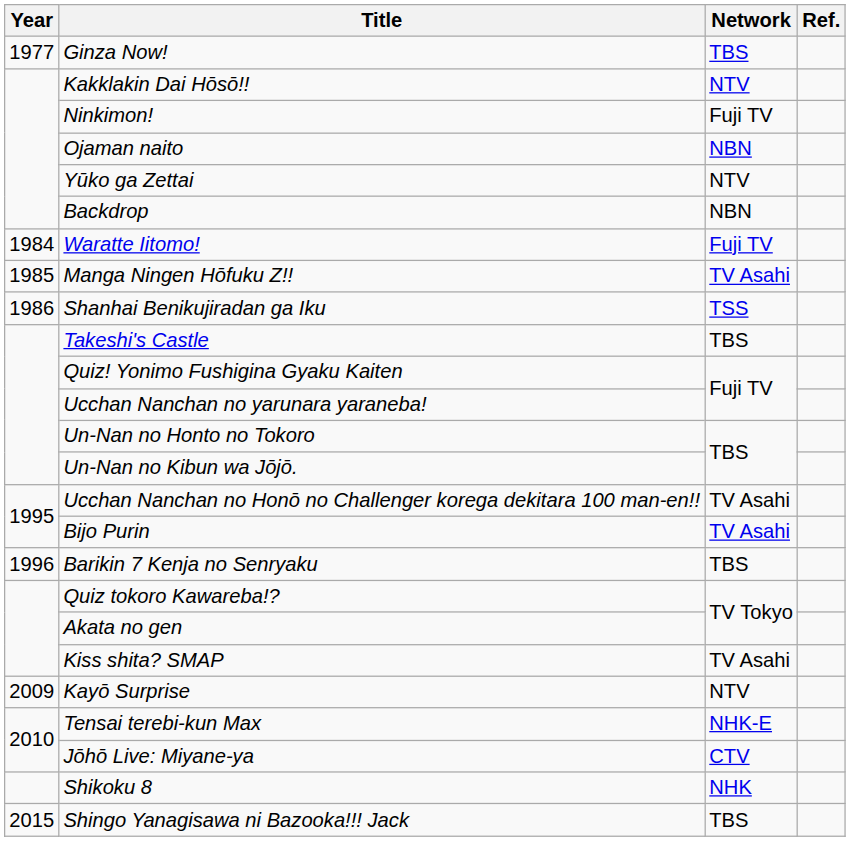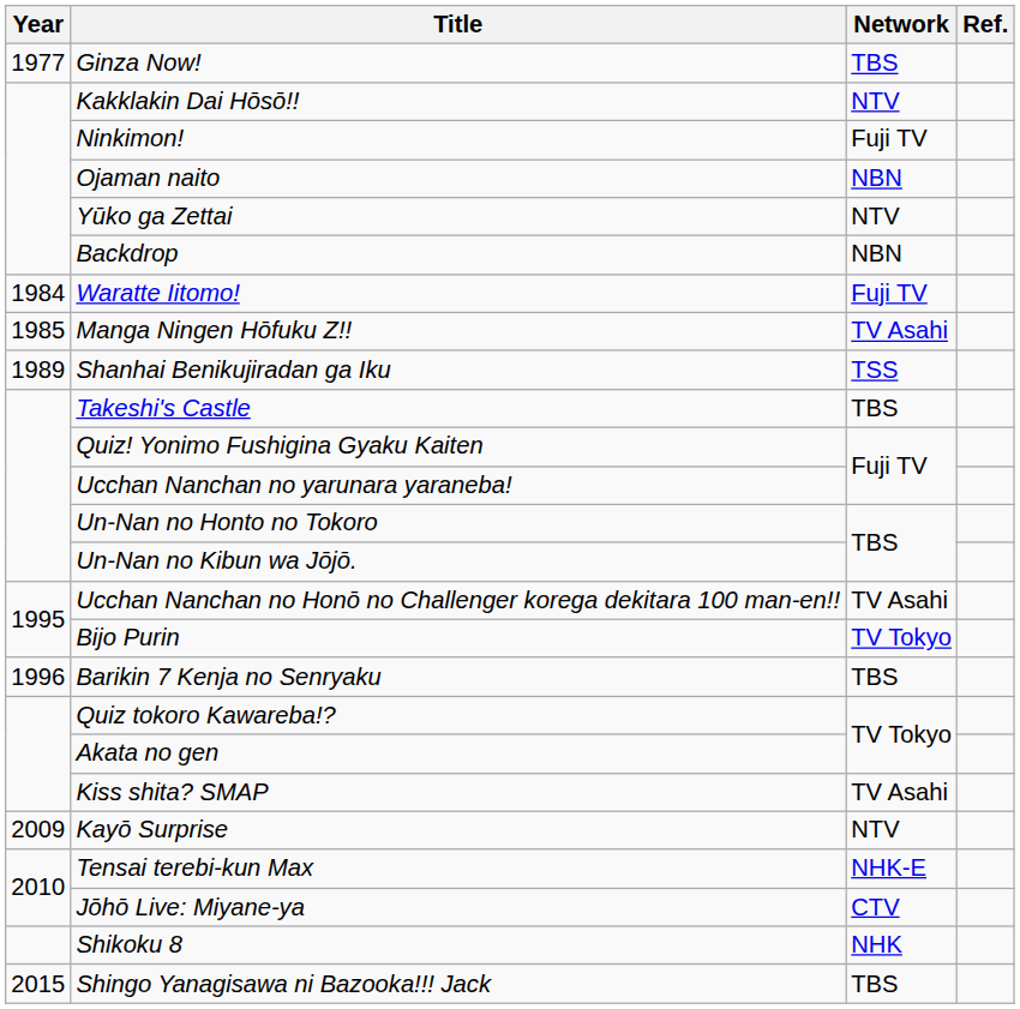 <table class="wikitable">
 <tr>
 <th>Year</th>
 <th>Title</th>
 <th>Network</th>
 <th>Ref.</th>
 </tr>
 <tr>
 <td>1977</td>
 <td><em>Ginza Now!</em></td>
 <td><a href='#'>TBS</a></td>
 <td></td>
 </tr>
 <tr>
 <td rowspan="5"></td>
 <td><em>Kakklakin Dai Hōsō!!</em></td>
 <td><a href='#'>NTV</a></td>
 <td></td>
 </tr>
 <tr>
 <td><em>Ninkimon!</em></td>
 <td>Fuji TV</td>
 <td></td>
 </tr>
 <tr>
 <td><em>Ojaman naito</em></td>
 <td><a href='#'>NBN</a></td>
 <td></td>
 </tr>
 <tr>
 <td><em>Yūko ga Zettai</em></td>
 <td>NTV</td>
 <td></td>
 </tr>
 <tr>
 <td><em>Backdrop</em></td>
 <td>NBN</td>
 <td></td>
 </tr>
 <tr>
 <td>1984</td>
 <td><em><a href='#'>Waratte Iitomo!</a></em></td>
 <td><a href='#'>Fuji TV</a></td>
 <td></td>
 </tr>
 <tr>
 <td>1985</td>
 <td><em>Manga Ningen Hōfuku Z!!</em></td>
 <td><a href='#'>TV Asahi</a></td>
 <td></td>
 </tr>
 <tr>
-<td>1986</td>
+<td>1989</td>
 <td><em>Shanhai Benikujiradan ga Iku</em></td>
 <td><a href='#'>TSS</a></td>
 <td></td>
 </tr>
 <tr>
 <td rowspan="5"></td>
 <td><em><a href='#'>Takeshi's Castle</a></em></td>
 <td>TBS</td>
 <td></td>
 </tr>
 <tr>
 <td><em>Quiz! Yonimo Fushigina Gyaku Kaiten</em></td>
 <td rowspan="2">Fuji TV</td>
 <td></td>
 </tr>
 <tr>
 <td><em>Ucchan Nanchan no yarunara yaraneba!</em></td>
 <td></td>
 </tr>
 <tr>
 <td><em>Un-Nan no Honto no Tokoro</em></td>
 <td rowspan="2">TBS</td>
 <td></td>
 </tr>
 <tr>
 <td><em>Un-Nan no Kibun wa Jōjō.</em></td>
 <td></td>
 </tr>
 <tr>
 <td rowspan="2">1995</td>
 <td><em>Ucchan Nanchan no Honō no Challenger korega dekitara 100 man-en!!</em></td>
 <td>TV Asahi</td>
 <td></td>
 </tr>
 <tr>
 <td><em>Bijo Purin</em></td>
-<td><a href='#'>TV Asahi</a></td>
+<td><a href='#'>TV Tokyo</a></td>
 <td></td>
 </tr>
 <tr>
 <td>1996</td>
 <td><em>Barikin 7 Kenja no Senryaku</em></td>
 <td>TBS</td>
 <td></td>
 </tr>
 <tr>
 <td rowspan="3"></td>
 <td><em>Quiz tokoro Kawareba!?</em></td>
 <td rowspan="2">TV Tokyo</td>
 <td></td>
 </tr>
 <tr>
 <td><em>Akata no gen</em></td>
 <td></td>
 </tr>
 <tr>
 <td><em>Kiss shita? SMAP</em></td>
 <td>TV Asahi</td>
 <td></td>
 </tr>
 <tr>
 <td>2009</td>
 <td><em>Kayō Surprise</em></td>
 <td>NTV</td>
 <td></td>
 </tr>
 <tr>
 <td rowspan="2">2010</td>
 <td><em>Tensai terebi-kun Max</em></td>
 <td><a href='#'>NHK-E</a></td>
 <td></td>
 </tr>
 <tr>
 <td><em>Jōhō Live: Miyane-ya</em></td>
 <td><a href='#'>CTV</a></td>
 <td></td>
 </tr>
 <tr>
 <td></td>
 <td><em>Shikoku 8</em></td>
 <td><a href='#'>NHK</a></td>
 <td></td>
 </tr>
 <tr>
 <td>2015</td>
 <td><em>Shingo Yanagisawa ni Bazooka!!! Jack</em></td>
 <td>TBS</td>
 <td></td>
 </tr>
 </table>
